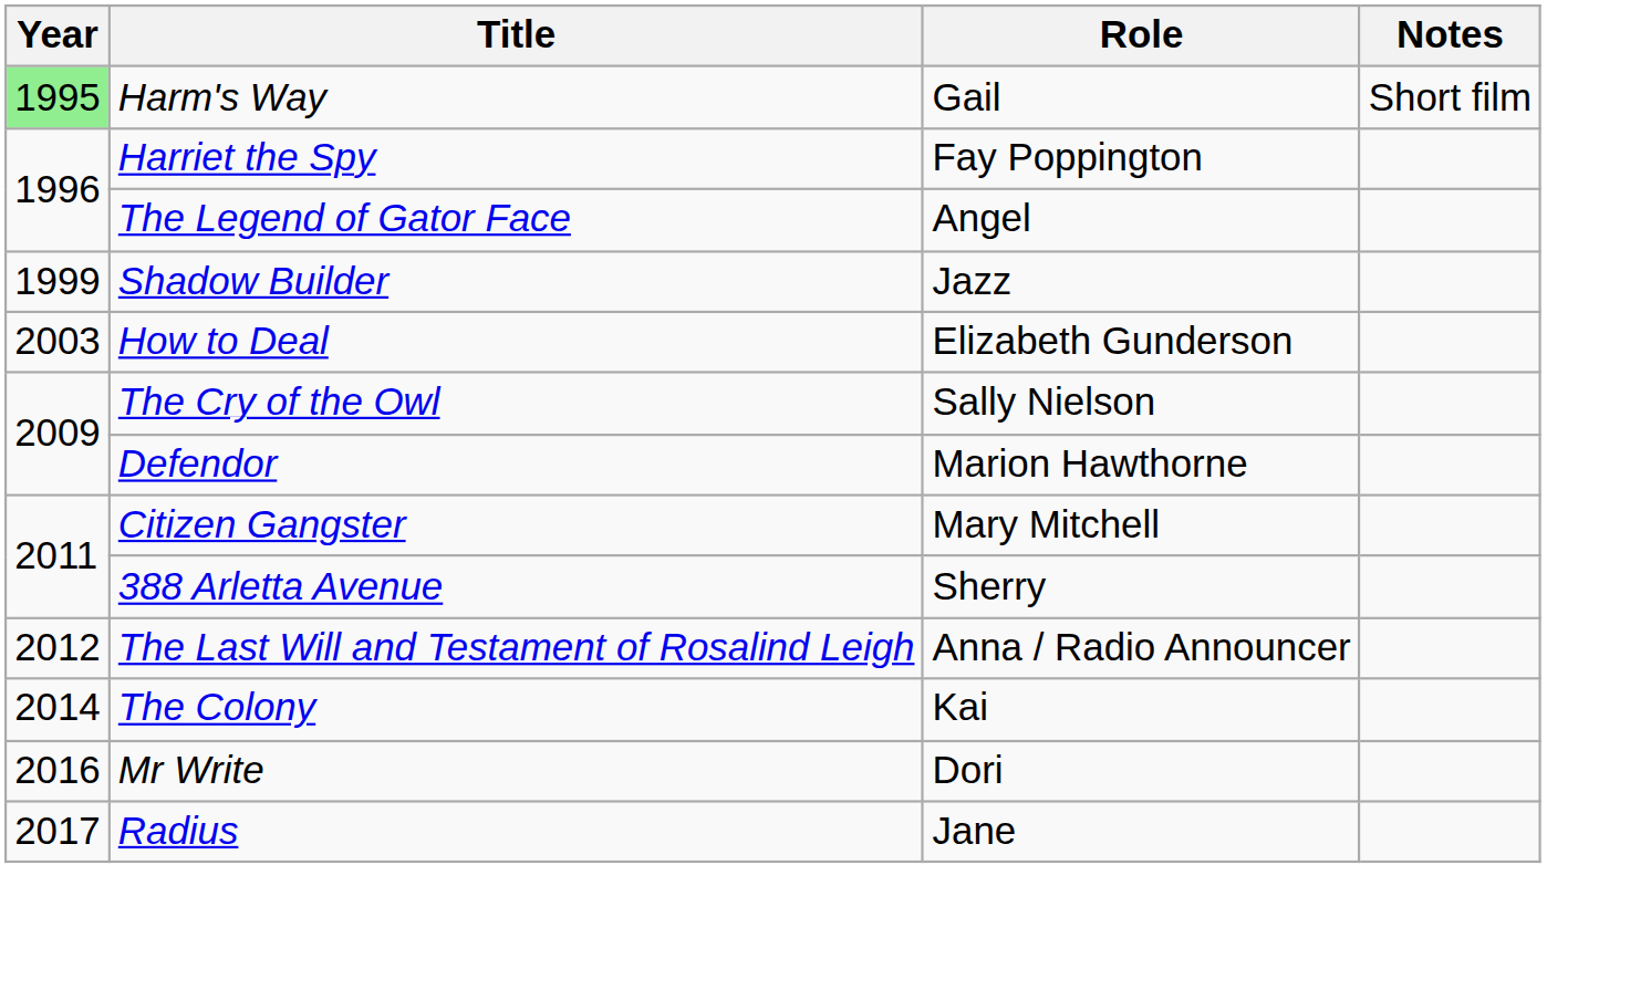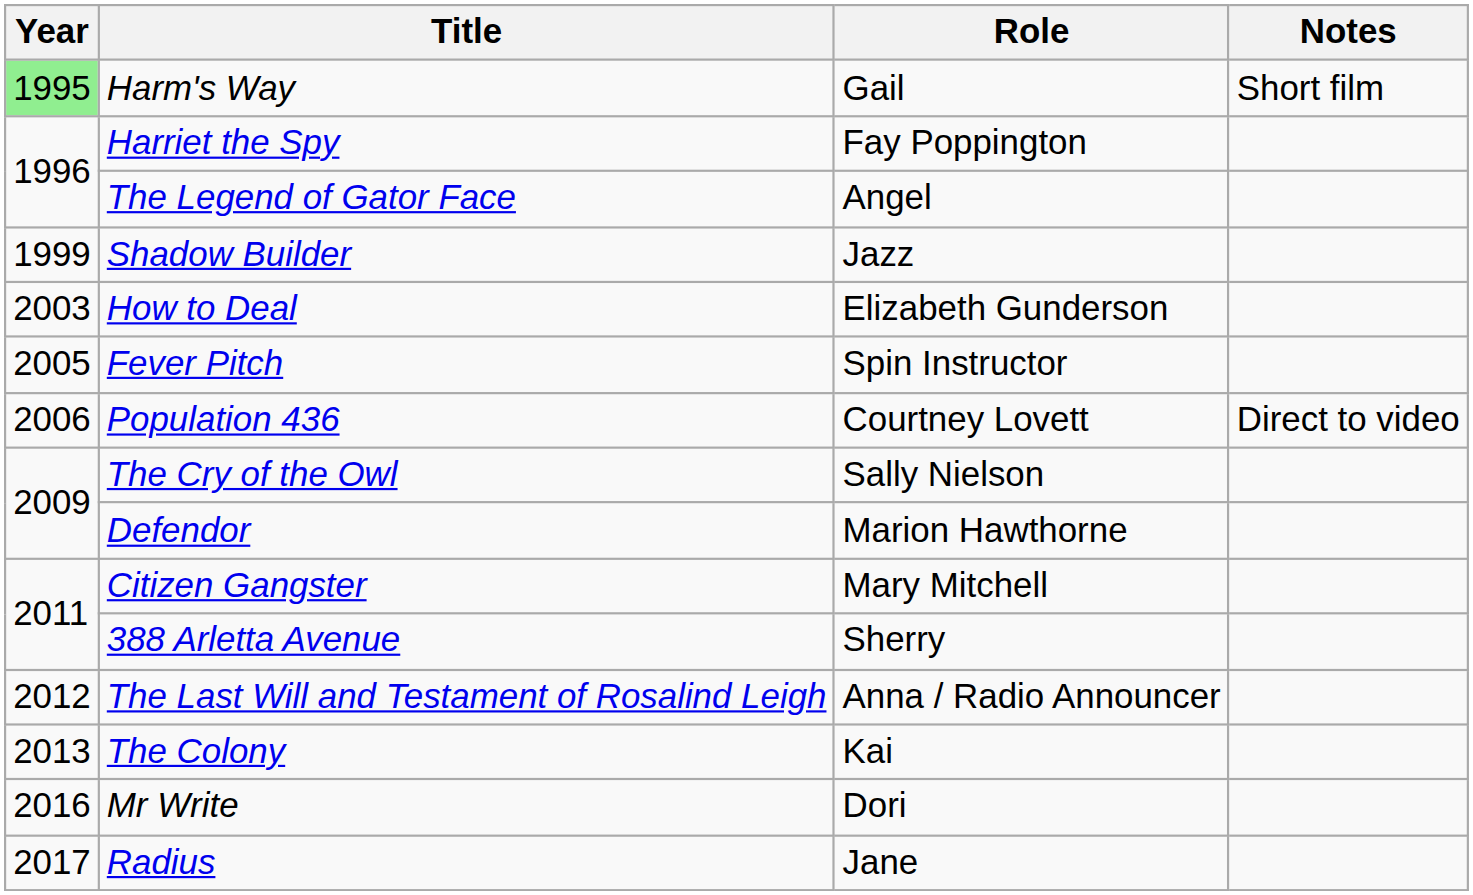 <table class="wikitable sortable">
 <tr>
 <th>Year</th>
 <th>Title</th>
 <th>Role</th>
 <th class="unsortable">Notes</th>
 </tr>
 <tr>
 <td style="background: lightgreen;">1995</td>
 <td><em>Harm's Way</em></td>
 <td>Gail</td>
 <td>Short film</td>
 </tr>
 <tr>
 <td rowspan=2>1996</td>
 <td><em><a href='#'>Harriet the Spy</a></em></td>
 <td>Fay Poppington</td>
 <td></td>
 </tr>
 <tr>
 <td data-sort-value="Legend of Gator Face, The"><em><a href='#'>The Legend of Gator Face</a></em></td>
 <td>Angel</td>
 <td></td>
 </tr>
 <tr>
 <td>1999</td>
 <td><em><a href='#'>Shadow Builder</a></em></td>
 <td>Jazz</td>
 <td></td>
 </tr>
 <tr>
 <td>2003</td>
 <td><em><a href='#'>How to Deal</a></em></td>
 <td>Elizabeth Gunderson</td>
 <td></td>
 </tr>
 <tr>
+<td>2005</td>
+<td><em><a href='#'>Fever Pitch</a></em></td>
+<td>Spin Instructor</td>
+<td></td>
+</tr>
+<tr>
+<td>2006</td>
+<td><em><a href='#'>Population 436</a></em></td>
+<td>Courtney Lovett</td>
+<td>Direct to video</td>
+</tr>
+<tr>
 <td rowspan=2>2009</td>
 <td data-sort-value="Cry of the Owl, The"><em><a href='#'>The Cry of the Owl</a></em></td>
 <td>Sally Nielson</td>
 <td></td>
 </tr>
 <tr>
 <td><em><a href='#'>Defendor</a></em></td>
 <td>Marion Hawthorne</td>
 <td></td>
 </tr>
 <tr>
 <td rowspan=2>2011</td>
 <td><em><a href='#'>Citizen Gangster</a></em></td>
 <td>Mary Mitchell</td>
 <td></td>
 </tr>
 <tr>
 <td><em><a href='#'>388 Arletta Avenue</a></em></td>
 <td>Sherry</td>
 <td></td>
 </tr>
 <tr>
 <td>2012</td>
 <td data-sort-value="Last Will and Testament of Rosalind Leigh, The"><em><a href='#'>The Last Will and Testament of Rosalind Leigh</a></em></td>
 <td>Anna / Radio Announcer</td>
 <td></td>
 </tr>
 <tr>
-<td>2014</td>
+<td>2013</td>
 <td data-sort-value="Colony, The"><em><a href='#'>The Colony</a></em></td>
 <td>Kai</td>
 <td></td>
 </tr>
 <tr>
 <td>2016</td>
 <td><em>Mr Write</em></td>
 <td>Dori</td>
 <td></td>
 </tr>
 <tr>
 <td>2017</td>
 <td><em><a href='#'>Radius</a></em></td>
 <td>Jane</td>
 <td></td>
 </tr>
 </table>
